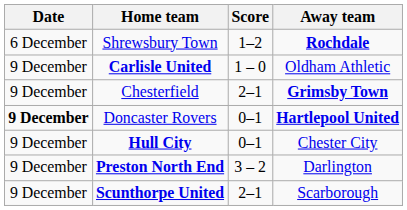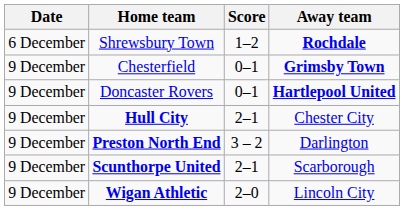 <table class="wikitable" style="text-align: center">
 <tr>
 <th>Date</th>
 <th>Home team</th>
 <th>Score</th>
 <th>Away team</th>
 </tr>
 <tr>
 <td>6 December</td>
 <td><a href='#'>Shrewsbury Town</a></td>
 <td>1–2</td>
 <td><strong><a href='#'>Rochdale</a></strong></td>
 </tr>
 <tr>
 <td>9 December</td>
-<td><strong><a href='#'>Carlisle United</a></strong></td>
-<td>1 – 0</td>
-<td><a href='#'>Oldham Athletic</a></td>
+<td><a href='#'>Chesterfield</a></td>
+<td>0–1</td>
+<td><strong><a href='#'>Grimsby Town</a></strong></td>
 </tr>
 <tr>
 <td>9 December</td>
-<td><a href='#'>Chesterfield</a></td>
-<td>2–1</td>
-<td><strong><a href='#'>Grimsby Town</a></strong></td>
-</tr>
-<tr>
-<td><strong>9 December</strong></td>
 <td><a href='#'>Doncaster Rovers</a></td>
 <td>0–1</td>
 <td><strong><a href='#'>Hartlepool United</a></strong></td>
 </tr>
 <tr>
 <td>9 December</td>
 <td><strong><a href='#'>Hull City</a></strong></td>
-<td>0–1</td>
+<td>2–1</td>
 <td><a href='#'>Chester City</a></td>
 </tr>
 <tr>
 <td>9 December</td>
 <td><strong><a href='#'>Preston North End</a></strong></td>
 <td>3 – 2</td>
 <td><a href='#'>Darlington</a></td>
 </tr>
 <tr>
 <td>9 December</td>
 <td><strong><a href='#'>Scunthorpe United</a></strong></td>
 <td>2–1</td>
 <td><a href='#'>Scarborough</a></td>
 </tr>
+<tr>
+<td>9 December</td>
+<td><strong><a href='#'>Wigan Athletic</a></strong></td>
+<td>2–0</td>
+<td><a href='#'>Lincoln City</a></td>
+</tr>
 </table>
